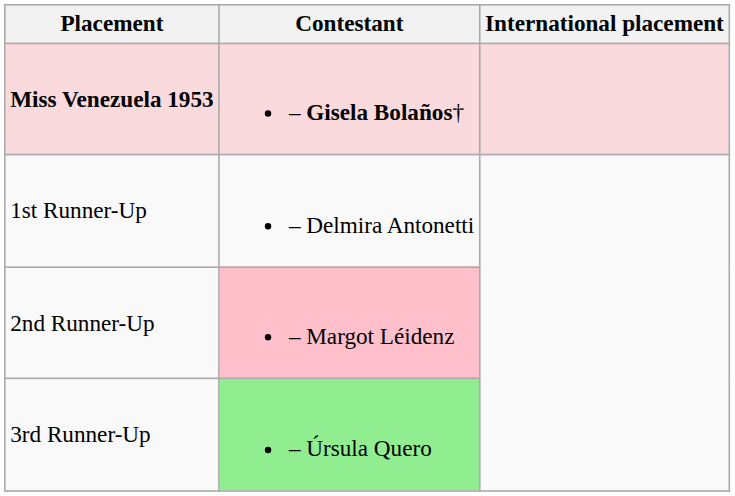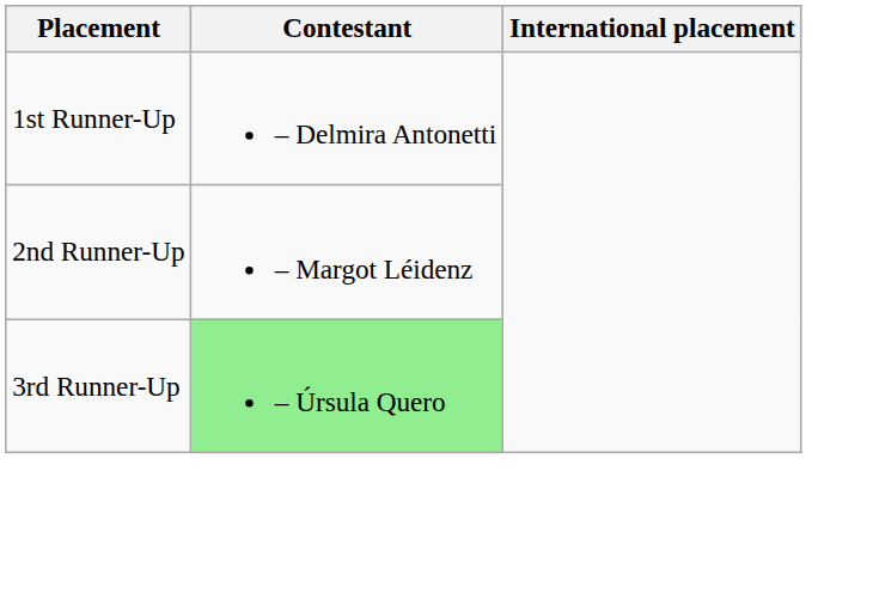 <table class="wikitable sortable" style="font-size: 90%;">
 <tr>
 <th>Placement</th>
 <th>Contestant</th>
 <th>International placement</th>
-</tr>
-<tr style="background:#FADADD;">
-<td><strong>Miss Venezuela 1953</strong></td>
-<td><br><ul><li><strong></strong> – <strong>Gisela Bolaños</strong>†</li></ul></td>
-<td></td>
 </tr>
 <tr>
 <td>1st Runner-Up</td>
 <td><br><ul><li> – Delmira Antonetti</li></ul></td>
 </tr>
 <tr>
 <td>2nd Runner-Up</td>
-<td style="background: pink;"><br><ul><li> – Margot Léidenz</li></ul></td>
+<td><br><ul><li> – Margot Léidenz</li></ul></td>
 </tr>
 <tr>
 <td>3rd Runner-Up</td>
 <td style="background: lightgreen;"><br><ul><li> – Úrsula Quero</li></ul></td>
 </tr>
 </table>
